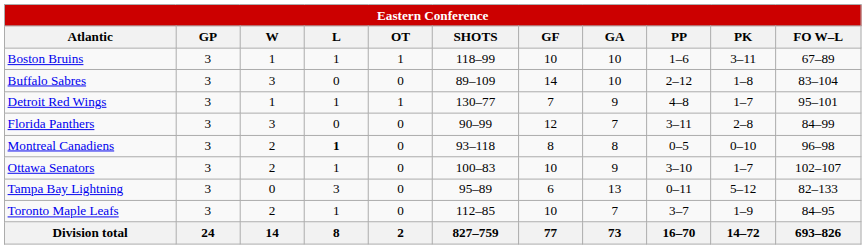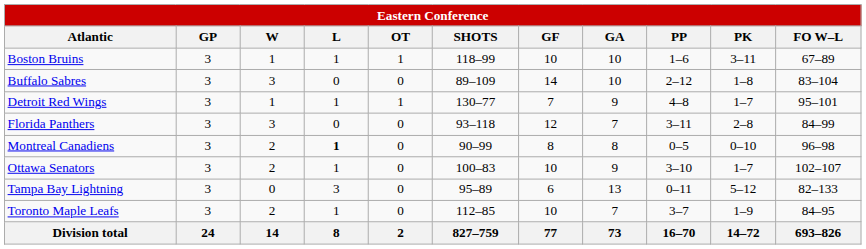 <table class="wikitable" style="text-align:center; width:65em; font-size:85%;">
 <tr style="background:#CC0000; font-weight:bold; color:white">
 <td colspan=11>Eastern Conference</td>
 </tr>
 <tr>
 <th width="20%">Atlantic</th>
 <th width="7.5%">GP</th>
 <th width="7.5%">W</th>
 <th width="7.5%">L</th>
 <th width="7.5%">OT</th>
 <th width="10%">SHOTS</th>
 <th width="7.5%">GF</th>
 <th width="7.5%">GA</th>
 <th width="7.5%">PP</th>
 <th width="7.5%">PK</th>
 <th width="10%">FO W–L</th>
 </tr>
 <tr>
 <td align=left><a href='#'>Boston Bruins</a></td>
 <td>3</td>
 <td>1</td>
 <td>1</td>
 <td>1</td>
 <td>118–99</td>
 <td>10</td>
 <td>10</td>
 <td>1–6</td>
 <td>3–11</td>
 <td>67–89</td>
 </tr>
 <tr>
 <td align=left><a href='#'>Buffalo Sabres</a></td>
 <td>3</td>
 <td>3</td>
 <td>0</td>
 <td>0</td>
 <td>89–109</td>
 <td>14</td>
 <td>10</td>
 <td>2–12</td>
 <td>1–8</td>
 <td>83–104</td>
 </tr>
 <tr>
 <td align=left><a href='#'>Detroit Red Wings</a></td>
 <td>3</td>
 <td>1</td>
 <td>1</td>
 <td>1</td>
 <td>130–77</td>
 <td>7</td>
 <td>9</td>
 <td>4–8</td>
 <td>1–7</td>
 <td>95–101</td>
 </tr>
 <tr>
 <td align=left><a href='#'>Florida Panthers</a></td>
 <td>3</td>
 <td>3</td>
 <td>0</td>
 <td>0</td>
-<td>90–99</td>
+<td>93–118</td>
 <td>12</td>
 <td>7</td>
 <td>3–11</td>
 <td>2–8</td>
 <td>84–99</td>
 </tr>
 <tr>
 <td align=left><a href='#'>Montreal Canadiens</a></td>
 <td>3</td>
 <td>2</td>
 <td><strong>1</strong></td>
 <td>0</td>
-<td>93–118</td>
+<td>90–99</td>
 <td>8</td>
 <td>8</td>
 <td>0–5</td>
 <td>0–10</td>
 <td>96–98</td>
 </tr>
 <tr>
 <td align=left><a href='#'>Ottawa Senators</a></td>
 <td>3</td>
 <td>2</td>
 <td>1</td>
 <td>0</td>
 <td>100–83</td>
 <td>10</td>
 <td>9</td>
 <td>3–10</td>
 <td>1–7</td>
 <td>102–107</td>
 </tr>
 <tr>
 <td align=left><a href='#'>Tampa Bay Lightning</a></td>
 <td>3</td>
 <td>0</td>
 <td>3</td>
 <td>0</td>
 <td>95–89</td>
 <td>6</td>
 <td>13</td>
 <td>0–11</td>
 <td>5–12</td>
 <td>82–133</td>
 </tr>
 <tr>
 <td align=left><a href='#'>Toronto Maple Leafs</a></td>
 <td>3</td>
 <td>2</td>
 <td>1</td>
 <td>0</td>
 <td>112–85</td>
 <td>10</td>
 <td>7</td>
 <td>3–7</td>
 <td>1–9</td>
 <td>84–95</td>
 </tr>
 <tr>
 <th>Division total</th>
 <th>24</th>
 <th>14</th>
 <th>8</th>
 <th>2</th>
 <th>827–759</th>
 <th>77</th>
 <th>73</th>
 <th>16–70</th>
 <th>14–72</th>
 <th>693–826</th>
 </tr>
 </table>
